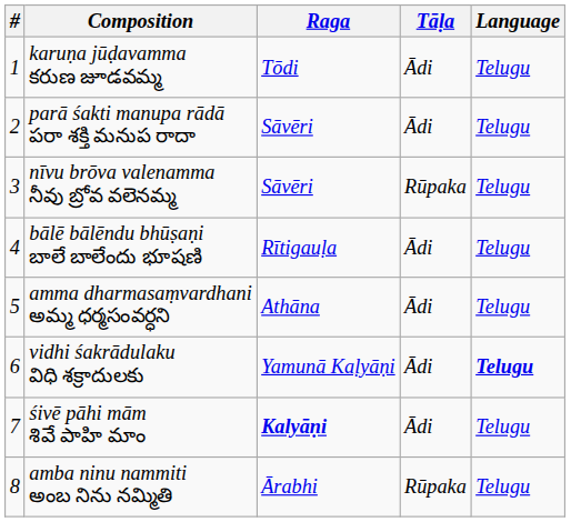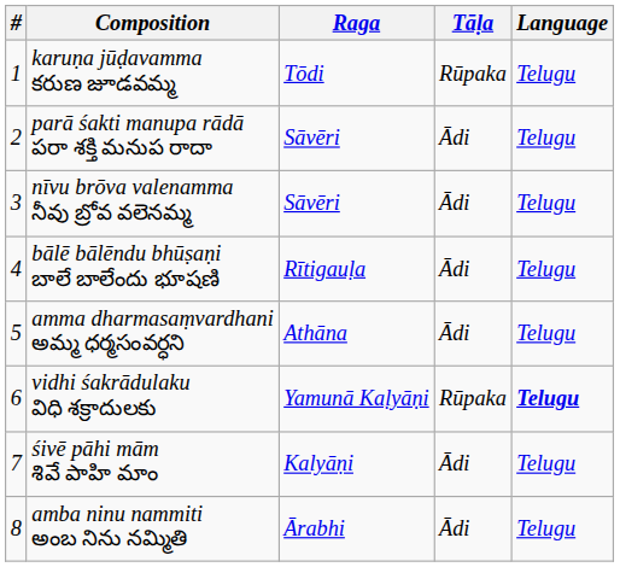 <table class="wikitable">
 <tr>
 <th><em>#</em></th>
 <th><em>Composition</em></th>
 <th><em><a href='#'>Raga</a></em></th>
 <th><em><a href='#'>Tāḷa</a></em></th>
 <th><em>Language</em></th>
 </tr>
 <tr>
 <td><em>1</em></td>
 <td><em>karuṇa jūḍavamma</em> <br>కరుణ జూడవమ్మ</td>
 <td><em><a href='#'>Tōdi</a></em></td>
-<td><em>Ādi</em></td>
+<td><em>Rūpaka</em></td>
 <td><em><a href='#'>Telugu</a></em></td>
 </tr>
 <tr>
 <td><em>2</em></td>
 <td><em>parā śakti manupa rādā</em> <br>పరా శక్తి మనుప రాదా</td>
 <td><em><a href='#'>Sāvēri</a></em></td>
 <td><em>Ādi</em></td>
 <td><em><a href='#'>Telugu</a></em></td>
 </tr>
 <tr>
 <td><em>3</em></td>
 <td><em>nīvu brōva valenamma</em> <br>నీవు బ్రోవ వలెనమ్మ</td>
 <td><em><a href='#'>Sāvēri</a></em></td>
-<td><em>Rūpaka</em></td>
+<td><em>Ādi</em></td>
 <td><em><a href='#'>Telugu</a></em></td>
 </tr>
 <tr>
 <td><em>4</em></td>
 <td><em>bālē bālēndu bhūṣaṇi</em> <br>బాలే బాలేందు భూషణి</td>
 <td><em><a href='#'>Rītigauḷa</a></em></td>
 <td><em>Ādi</em></td>
 <td><em><a href='#'>Telugu</a></em></td>
 </tr>
 <tr>
 <td><em>5</em></td>
 <td><em>amma dharmasaṃvardhani</em> <br>అమ్మ ధర్మసంవర్ధని</td>
 <td><em><a href='#'>Athāna</a></em></td>
 <td><em>Ādi</em></td>
 <td><em><a href='#'>Telugu</a></em></td>
 </tr>
 <tr>
 <td><em>6</em></td>
 <td><em>vidhi śakrādulaku</em> <br>విధి శక్రాదులకు</td>
 <td><em><a href='#'>Yamunā Kaḷyāṇi</a></em></td>
-<td><em>Ādi</em></td>
+<td><em>Rūpaka</em></td>
 <td><strong><em><a href='#'>Telugu</a></em></strong></td>
 </tr>
 <tr>
 <td><em>7</em></td>
 <td><em>śivē pāhi mām</em> <br>శివే పాహి మాం</td>
-<td><strong><em><a href='#'>Kalyāṇi</a></em></strong></td>
+<td><em><a href='#'>Kalyāṇi</a></em></td>
 <td><em>Ādi</em></td>
 <td><em><a href='#'>Telugu</a></em></td>
 </tr>
 <tr>
 <td><em>8</em></td>
 <td><em>amba ninu nammiti</em> <br>అంబ నిను నమ్మితి</td>
 <td><em><a href='#'>Ārabhi</a></em></td>
-<td><em>Rūpaka</em></td>
+<td><em>Ādi</em></td>
 <td><em><a href='#'>Telugu</a></em></td>
 </tr>
 </table>
